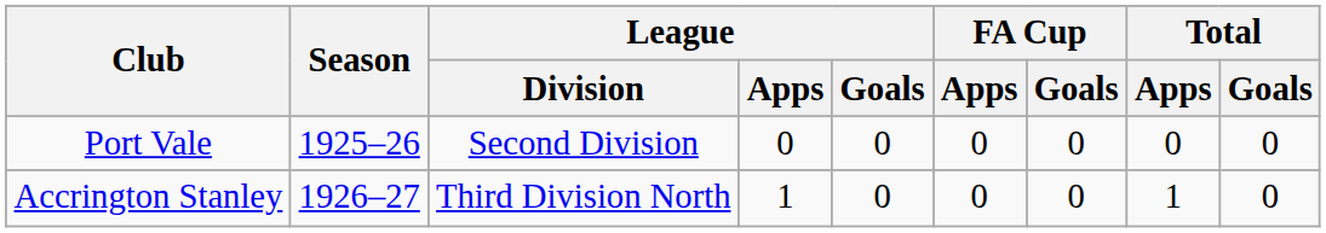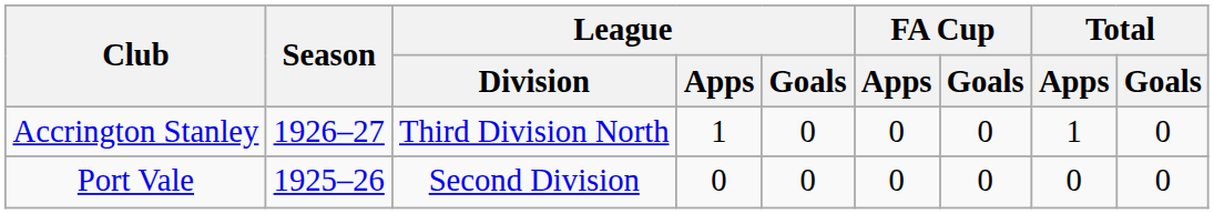 <table class="wikitable" style="text-align: center;">
 <tr>
 <th rowspan="2">Club</th>
 <th rowspan="2">Season</th>
 <th colspan="3">League</th>
 <th colspan="2">FA Cup</th>
 <th colspan="2">Total</th>
 </tr>
 <tr>
 <th>Division</th>
 <th>Apps</th>
 <th>Goals</th>
 <th>Apps</th>
 <th>Goals</th>
 <th>Apps</th>
 <th>Goals</th>
 </tr>
 <tr>
+<td><a href='#'>Accrington Stanley</a></td>
+<td><a href='#'>1926–27</a></td>
+<td><a href='#'>Third Division North</a></td>
+<td>1</td>
+<td>0</td>
+<td>0</td>
+<td>0</td>
+<td>1</td>
+<td>0</td>
+</tr>
+<tr>
 <td><a href='#'>Port Vale</a></td>
 <td><a href='#'>1925–26</a></td>
 <td><a href='#'>Second Division</a></td>
 <td>0</td>
 <td>0</td>
 <td>0</td>
 <td>0</td>
 <td>0</td>
 <td>0</td>
 </tr>
-<tr>
-<td><a href='#'>Accrington Stanley</a></td>
-<td><a href='#'>1926–27</a></td>
-<td><a href='#'>Third Division North</a></td>
-<td>1</td>
-<td>0</td>
-<td>0</td>
-<td>0</td>
-<td>1</td>
-<td>0</td>
-</tr>
 </table>
